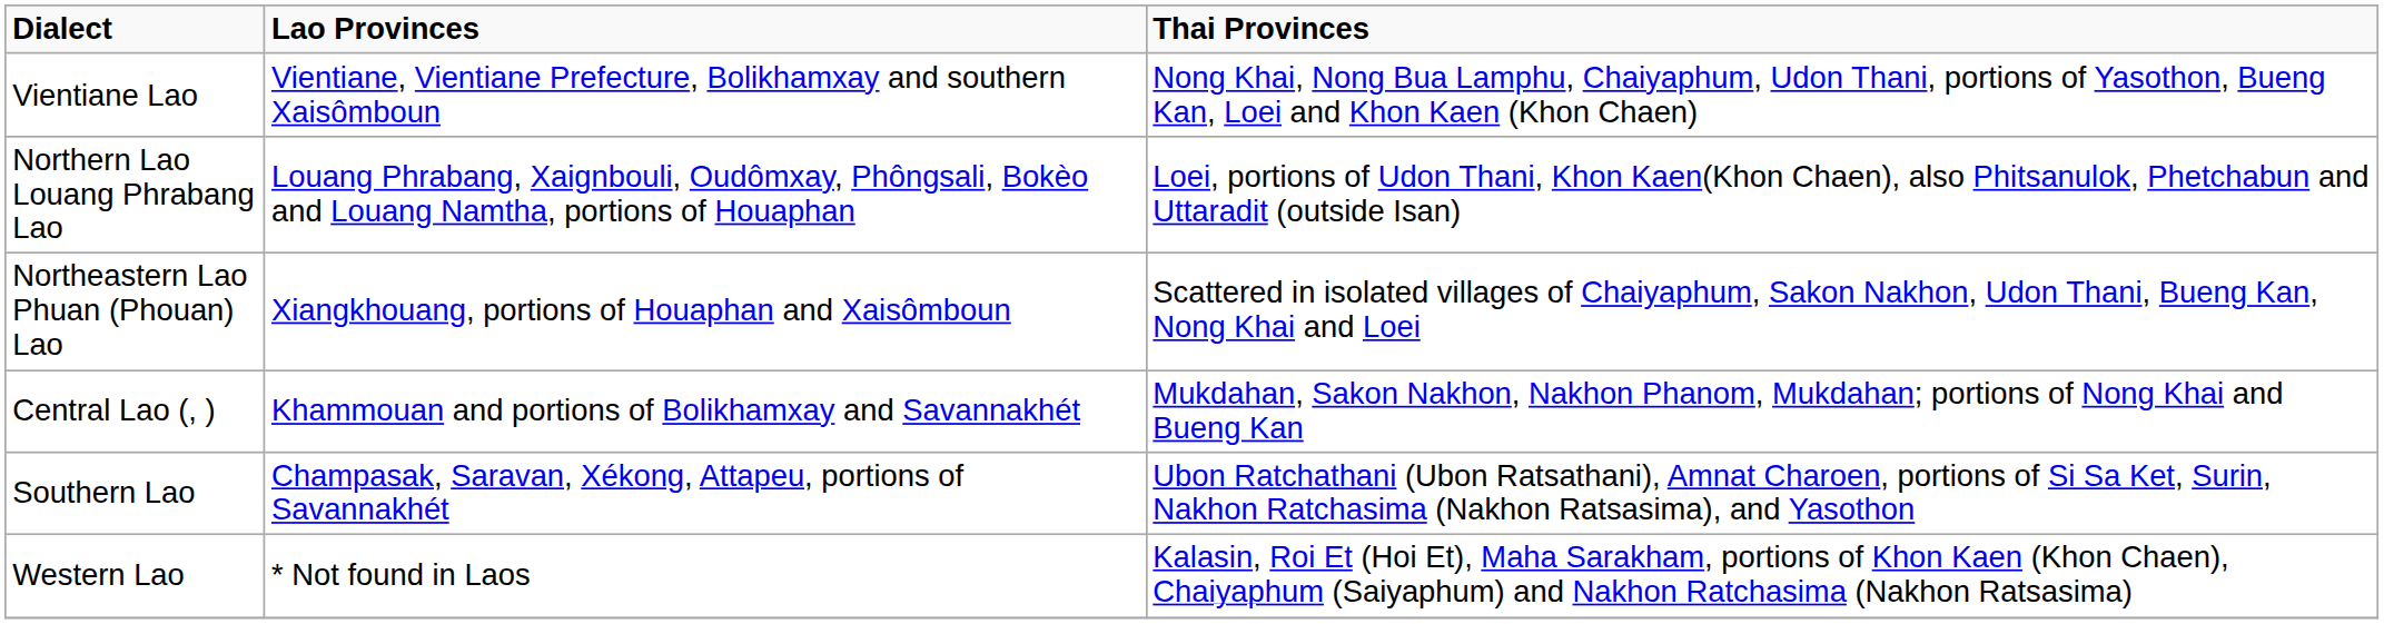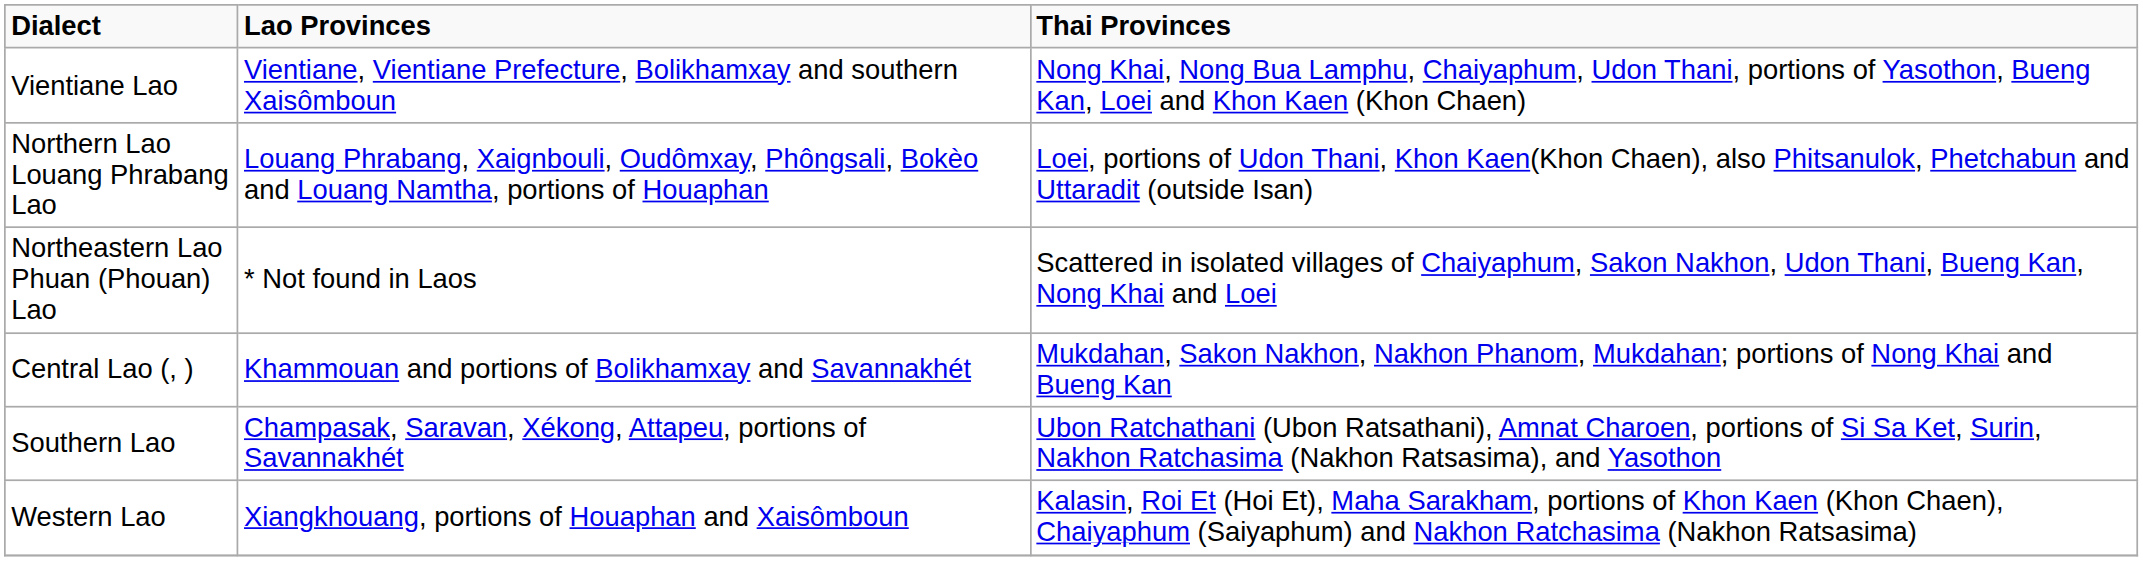 <table class="wikitable">
 <tr ----bgcolor="#eeeeee">
 <td><strong>Dialect</strong></td>
 <td><strong>Lao Provinces</strong></td>
 <td><strong>Thai Provinces</strong></td>
 </tr>
 <tr ---- bgcolor="#ffffff">
 <td>Vientiane Lao</td>
 <td><a href='#'>Vientiane</a>, <a href='#'>Vientiane Prefecture</a>, <a href='#'>Bolikhamxay</a> and southern <a href='#'>Xaisômboun</a></td>
 <td><a href='#'>Nong Khai</a>, <a href='#'>Nong Bua Lamphu</a>, <a href='#'>Chaiyaphum</a>, <a href='#'>Udon Thani</a>, portions of <a href='#'>Yasothon</a>, <a href='#'>Bueng Kan</a>, <a href='#'>Loei</a> and <a href='#'>Khon Kaen</a> (Khon Chaen)</td>
 </tr>
 <tr ---- bgcolor="#ffffff">
 <td>Northern Lao<br>Louang Phrabang Lao</td>
 <td><a href='#'>Louang Phrabang</a>, <a href='#'>Xaignbouli</a>, <a href='#'>Oudômxay</a>, <a href='#'>Phôngsali</a>, <a href='#'>Bokèo</a> and <a href='#'>Louang Namtha</a>, portions of <a href='#'>Houaphan</a></td>
 <td><a href='#'>Loei</a>, portions of <a href='#'>Udon Thani</a>, <a href='#'>Khon Kaen</a>(Khon Chaen), also <a href='#'>Phitsanulok</a>, <a href='#'>Phetchabun</a> and <a href='#'>Uttaradit</a> (outside Isan)</td>
 </tr>
 <tr ---- bgcolor="#ffffff">
 <td>Northeastern Lao<br>Phuan (Phouan) Lao</td>
-<td><a href='#'>Xiangkhouang</a>, portions of <a href='#'>Houaphan</a> and <a href='#'>Xaisômboun</a></td>
+<td>* Not found in Laos</td>
 <td>Scattered in isolated villages of <a href='#'>Chaiyaphum</a>, <a href='#'>Sakon Nakhon</a>, <a href='#'>Udon Thani</a>, <a href='#'>Bueng Kan</a>, <a href='#'>Nong Khai</a> and <a href='#'>Loei</a></td>
 </tr>
 <tr ---- bgcolor="#ffffff">
 <td>Central Lao (, )</td>
 <td><a href='#'>Khammouan</a> and portions of <a href='#'>Bolikhamxay</a> and <a href='#'>Savannakhét</a></td>
 <td><a href='#'>Mukdahan</a>, <a href='#'>Sakon Nakhon</a>, <a href='#'>Nakhon Phanom</a>, <a href='#'>Mukdahan</a>; portions of <a href='#'>Nong Khai</a> and <a href='#'>Bueng Kan</a></td>
 </tr>
 <tr ---- bgcolor="#ffffff">
 <td>Southern Lao</td>
 <td><a href='#'>Champasak</a>, <a href='#'>Saravan</a>, <a href='#'>Xékong</a>, <a href='#'>Attapeu</a>, portions of <a href='#'>Savannakhét</a></td>
 <td><a href='#'>Ubon Ratchathani</a> (Ubon Ratsathani), <a href='#'>Amnat Charoen</a>, portions of <a href='#'>Si Sa Ket</a>, <a href='#'>Surin</a>, <a href='#'>Nakhon Ratchasima</a> (Nakhon Ratsasima), and <a href='#'>Yasothon</a></td>
 </tr>
 <tr ---- bgcolor="#ffffff">
 <td>Western Lao</td>
-<td>* Not found in Laos</td>
+<td><a href='#'>Xiangkhouang</a>, portions of <a href='#'>Houaphan</a> and <a href='#'>Xaisômboun</a></td>
 <td><a href='#'>Kalasin</a>, <a href='#'>Roi Et</a> (Hoi Et), <a href='#'>Maha Sarakham</a>, portions of <a href='#'>Khon Kaen</a> (Khon Chaen), <a href='#'>Chaiyaphum</a> (Saiyaphum) and <a href='#'>Nakhon Ratchasima</a> (Nakhon Ratsasima)</td>
 </tr>
 <tr ---- bgcolor="#ffffff">
 </tr>
 </table>
